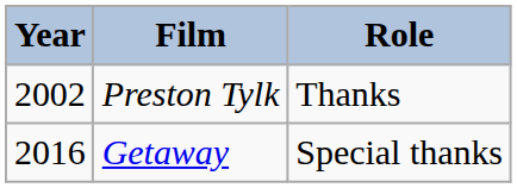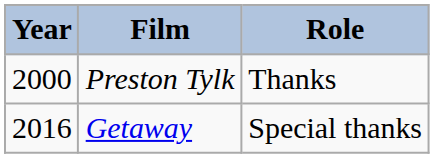 <table class="wikitable" style="font-size:95%;">
 <tr>
 <th style="background:#B0C4DE;">Year</th>
 <th style="background:#B0C4DE;">Film</th>
 <th style="background:#B0C4DE;">Role</th>
 </tr>
 <tr>
-<td>2002</td>
+<td>2000</td>
 <td><em>Preston Tylk</em></td>
 <td>Thanks</td>
 </tr>
 <tr>
 <td>2016</td>
 <td><em><a href='#'>Getaway</a></em></td>
 <td>Special thanks</td>
 </tr>
 </table>
